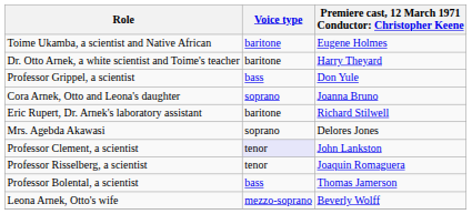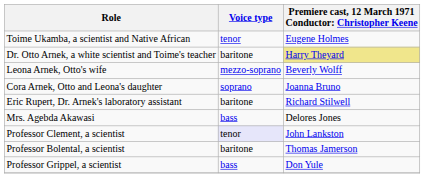 <table class="wikitable">
 <tr>
 <th>Role</th>
 <th><a href='#'>Voice type</a></th>
 <th>Premiere cast, 12 March 1971<br>Conductor: <a href='#'>Christopher Keene</a></th>
 </tr>
 <tr>
 <td>Toime Ukamba, a scientist and Native African</td>
-<td><a href='#'>baritone</a></td>
+<td><a href='#'>tenor</a></td>
 <td><a href='#'>Eugene Holmes</a></td>
 </tr>
 <tr>
 <td>Dr. Otto Arnek, a white scientist and Toime's teacher</td>
 <td>baritone</td>
-<td><a href='#'>Harry Theyard</a></td>
+<td style="background: khaki;"><a href='#'>Harry Theyard</a></td>
 </tr>
 <tr>
-<td>Professor Grippel, a scientist</td>
-<td><a href='#'>bass</a></td>
-<td><a href='#'>Don Yule</a></td>
+<td>Leona Arnek, Otto's wife</td>
+<td><a href='#'>mezzo-soprano</a></td>
+<td><a href='#'>Beverly Wolff</a></td>
 </tr>
 <tr>
 <td>Cora Arnek, Otto and Leona's daughter</td>
 <td><a href='#'>soprano</a></td>
 <td><a href='#'>Joanna Bruno</a></td>
 </tr>
 <tr>
 <td>Eric Rupert, Dr. Arnek's laboratory assistant</td>
 <td>baritone</td>
 <td><a href='#'>Richard Stilwell</a></td>
 </tr>
 <tr>
 <td>Mrs. Agebda Akawasi</td>
-<td>soprano</td>
+<td><a href='#'>bass</a></td>
 <td>Delores Jones</td>
 </tr>
 <tr>
 <td>Professor Clement, a scientist</td>
 <td style="background: lavender;">tenor</td>
 <td><a href='#'>John Lankston</a></td>
 </tr>
 <tr>
-<td>Professor Risselberg, a scientist</td>
-<td>tenor</td>
-<td><a href='#'>Joaquin Romaguera</a></td>
-</tr>
-<tr>
 <td>Professor Bolental, a scientist</td>
-<td><a href='#'>bass</a></td>
+<td>baritone</td>
 <td><a href='#'>Thomas Jamerson</a></td>
 </tr>
 <tr>
-<td>Leona Arnek, Otto's wife</td>
-<td><a href='#'>mezzo-soprano</a></td>
-<td><a href='#'>Beverly Wolff</a></td>
+<td>Professor Grippel, a scientist</td>
+<td><a href='#'>bass</a></td>
+<td><a href='#'>Don Yule</a></td>
 </tr>
 <tr>
 </tr>
 </table>
